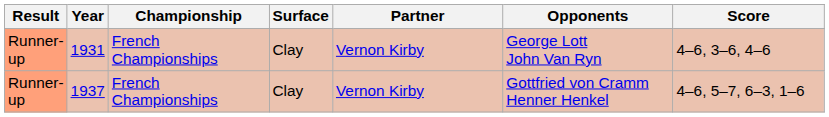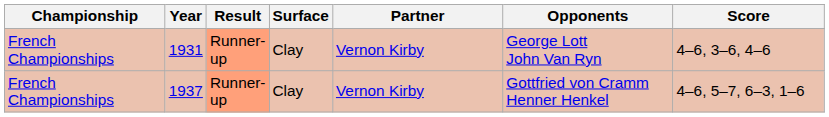 <table class="sortable wikitable">
 <tr>
+<th style="width:160px">Championship</th>
+<th style="width:30px">Year</th>
 <th style="width:40px">Result</th>
-<th style="width:30px">Year</th>
-<th style="width:160px">Championship</th>
 <th style="width:50px">Surface</th>
 <th style="width:170px">Partner</th>
 <th style="width:170px">Opponents</th>
 <th style="width:150px" class="unsortable">Score</th>
 </tr>
 <tr style="background:#ebc2af">
+<td><a href='#'>French Championships</a></td>
+<td><a href='#'>1931</a></td>
 <td style="background:#FFA07A">Runner-up</td>
-<td><a href='#'>1931</a></td>
-<td><a href='#'>French Championships</a></td>
 <td>Clay</td>
 <td> <a href='#'>Vernon Kirby</a></td>
 <td> <a href='#'>George Lott</a><br> <a href='#'>John Van Ryn</a></td>
 <td>4–6, 3–6, 4–6</td>
 </tr>
 <tr style="background:#ebc2af">
+<td><a href='#'>French Championships</a></td>
+<td><a href='#'>1937</a></td>
 <td style="background:#FFA07A">Runner-up</td>
-<td><a href='#'>1937</a></td>
-<td><a href='#'>French Championships</a></td>
 <td>Clay</td>
 <td> <a href='#'>Vernon Kirby</a></td>
 <td> <a href='#'>Gottfried von Cramm</a><br> <a href='#'>Henner Henkel</a></td>
 <td>4–6, 5–7, 6–3, 1–6</td>
 </tr>
 </table>
